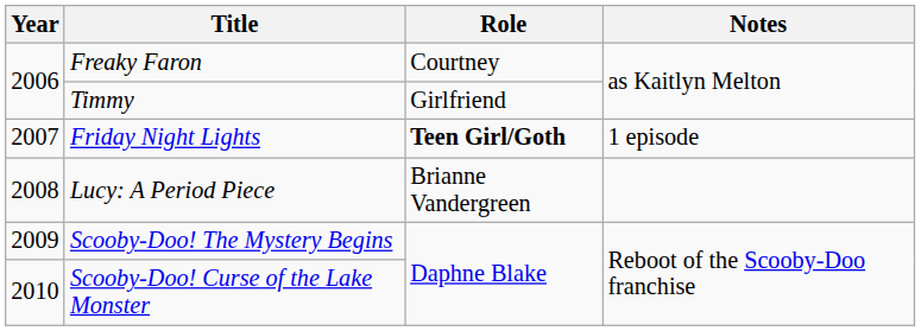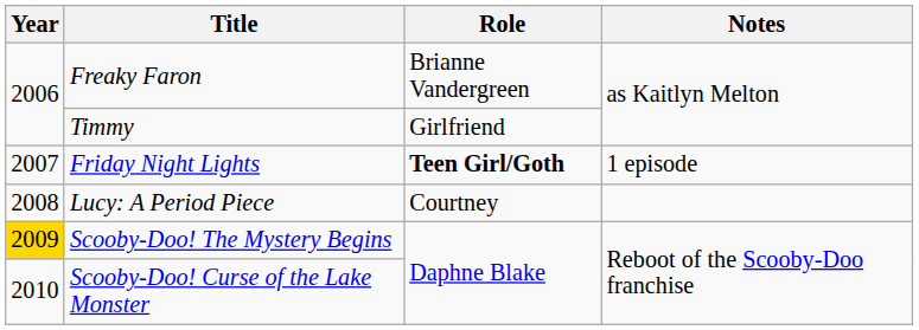 <table class="wikitable">
 <tr>
 <th>Year</th>
 <th>Title</th>
 <th>Role</th>
 <th>Notes</th>
 </tr>
 <tr>
 <td rowspan="2">2006</td>
 <td><em>Freaky Faron</em></td>
-<td>Courtney</td>
+<td>Brianne Vandergreen</td>
 <td rowspan="2">as Kaitlyn Melton</td>
 </tr>
 <tr>
 <td><em>Timmy</em></td>
 <td>Girlfriend</td>
 </tr>
 <tr>
 <td>2007</td>
 <td><em><a href='#'>Friday Night Lights</a></em></td>
 <td><strong>Teen Girl/Goth</strong></td>
 <td>1 episode</td>
 </tr>
 <tr>
 <td>2008</td>
 <td><em>Lucy: A Period Piece</em></td>
-<td>Brianne Vandergreen</td>
+<td>Courtney</td>
 <td></td>
 </tr>
 <tr>
-<td>2009</td>
+<td style="background: gold;">2009</td>
 <td><em><a href='#'>Scooby-Doo! The Mystery Begins</a></em></td>
 <td rowspan="2"><a href='#'>Daphne Blake</a></td>
 <td rowspan="2">Reboot of the <a href='#'>Scooby-Doo</a> franchise</td>
 </tr>
 <tr>
 <td>2010</td>
 <td><em><a href='#'>Scooby-Doo! Curse of the Lake Monster</a></em></td>
 </tr>
 </table>
